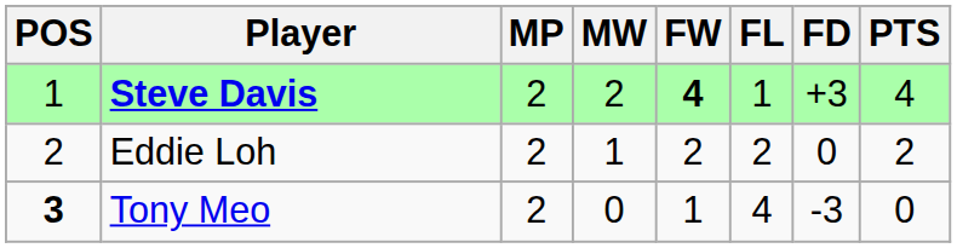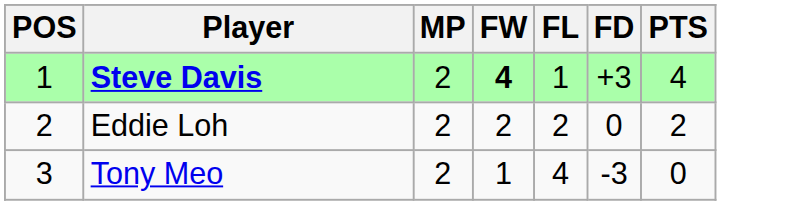 <table class="wikitable" style="text-align: center;">
 <tr>
 <th width=20>POS</th>
 <th width=165>Player</th>
 <th width=20>MP</th>
-<th width=20>MW</th>
 <th width=20>FW</th>
 <th width=20>FL</th>
 <th width=20>FD</th>
 <th width=20>PTS</th>
 </tr>
 <tr style="background:#aaffaa;">
 <td>1</td>
 <td style="text-align:left;"> <strong><a href='#'>Steve Davis</a></strong></td>
-<td>2</td>
 <td>2</td>
 <td><strong>4</strong></td>
 <td>1</td>
 <td>+3</td>
 <td>4</td>
 </tr>
 <tr>
 <td>2</td>
 <td style="text-align:left;"> Eddie Loh</td>
 <td>2</td>
-<td>1</td>
 <td>2</td>
 <td>2</td>
 <td>0</td>
 <td>2</td>
 </tr>
 <tr>
-<td><strong>3</strong></td>
+<td>3</td>
 <td style="text-align:left;"> <a href='#'>Tony Meo</a></td>
 <td>2</td>
-<td>0</td>
 <td>1</td>
 <td>4</td>
 <td>-3</td>
 <td>0</td>
 </tr>
 </table>
